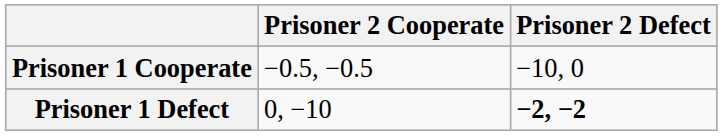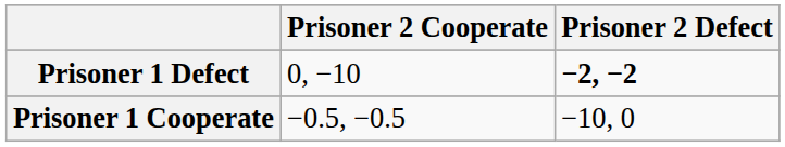 <table class="wikitable" style="margin: 1em auto 1em auto">
 <tr>
 <th></th>
 <th>Prisoner 2 Cooperate</th>
 <th>Prisoner 2 Defect</th>
 </tr>
 <tr>
+<th>Prisoner 1 Defect</th>
+<td>0, −10</td>
+<td><strong>−2, −2</strong></td>
+</tr>
+<tr>
 <th>Prisoner 1 Cooperate</th>
 <td>−0.5, −0.5</td>
 <td>−10, 0</td>
 </tr>
-<tr>
-<th>Prisoner 1 Defect</th>
-<td>0, −10</td>
-<td><strong>−2, −2</strong></td>
-</tr>
 </table>
